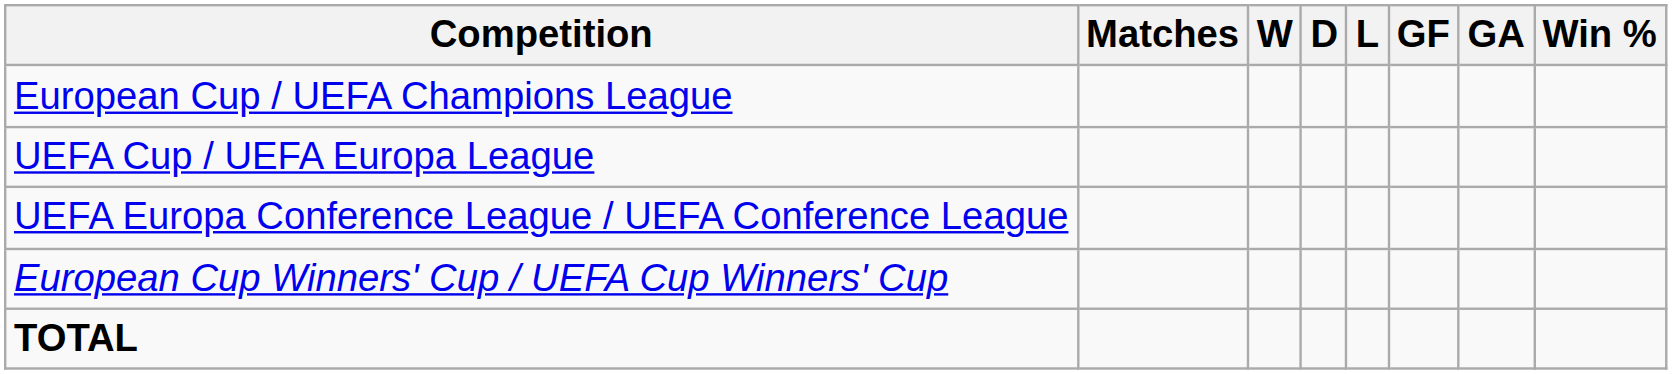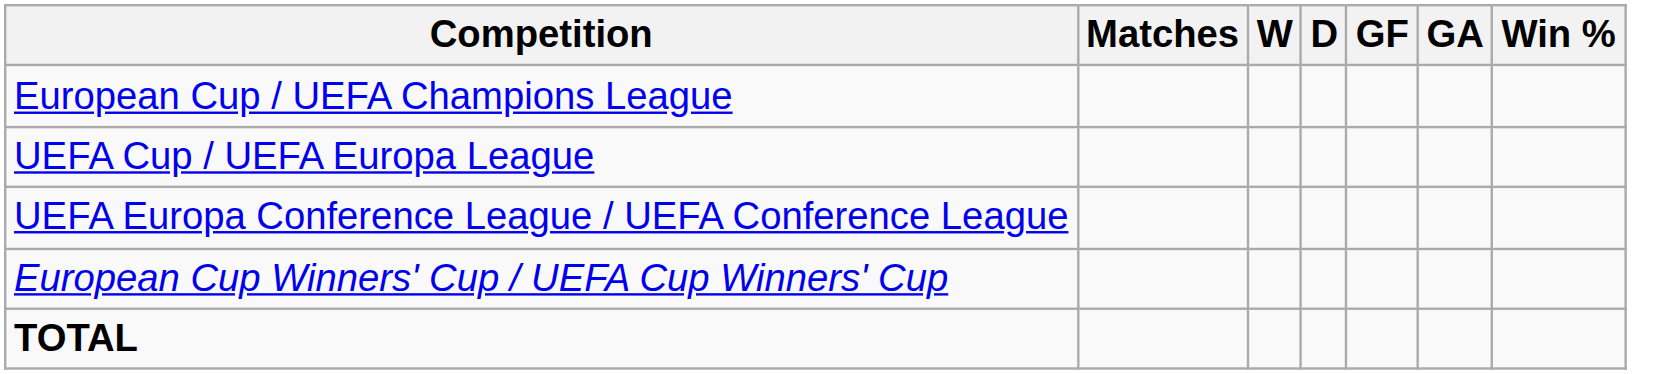 <table class="wikitable">
 <tr>
 <th>Competition</th>
 <th>Matches</th>
 <th>W</th>
 <th>D</th>
-<th>L</th>
 <th>GF</th>
 <th>GA</th>
 <th>Win %</th>
 </tr>
 <tr>
 <td><a href='#'>European Cup / UEFA Champions League</a></td>
-<td></td>
 <td></td>
 <td></td>
 <td></td>
 <td></td>
 <td></td>
 <td></td>
 </tr>
 <tr>
 <td><a href='#'>UEFA Cup / UEFA Europa League</a></td>
 <td></td>
 <td></td>
 <td></td>
 <td></td>
 <td></td>
 <td></td>
-<td></td>
 </tr>
 <tr>
 <td><a href='#'>UEFA Europa Conference League / UEFA Conference League</a></td>
-<td></td>
 <td></td>
 <td></td>
 <td></td>
 <td></td>
 <td></td>
 <td></td>
 </tr>
 <tr>
 <td><em><a href='#'>European Cup Winners' Cup / UEFA Cup Winners' Cup</a></em></td>
 <td></td>
 <td></td>
 <td></td>
 <td></td>
 <td></td>
 <td></td>
-<td></td>
 </tr>
 <tr>
 <td><strong>TOTAL</strong></td>
 <td></td>
 <td></td>
 <td></td>
 <td></td>
 <td></td>
 <td></td>
-<td></td>
 </tr>
 </table>
